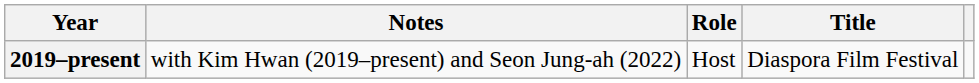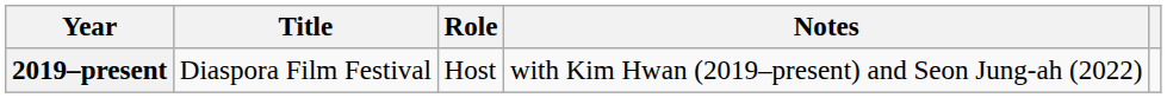 <table class="wikitable sortable plainrowheaders">
 <tr>
 <th scope="col">Year</th>
+<th scope="col">Title</th>
+<th scope="col">Role</th>
 <th scope="col">Notes</th>
-<th scope="col">Role</th>
-<th scope="col">Title</th>
 <th scope="col" class="unsortable"></th>
 </tr>
 <tr>
 <th scope="row">2019–present</th>
+<td>Diaspora Film Festival</td>
+<td>Host</td>
 <td>with Kim Hwan (2019–present) and Seon Jung-ah (2022)</td>
-<td>Host</td>
-<td>Diaspora Film Festival</td>
 <td></td>
 </tr>
 </table>
